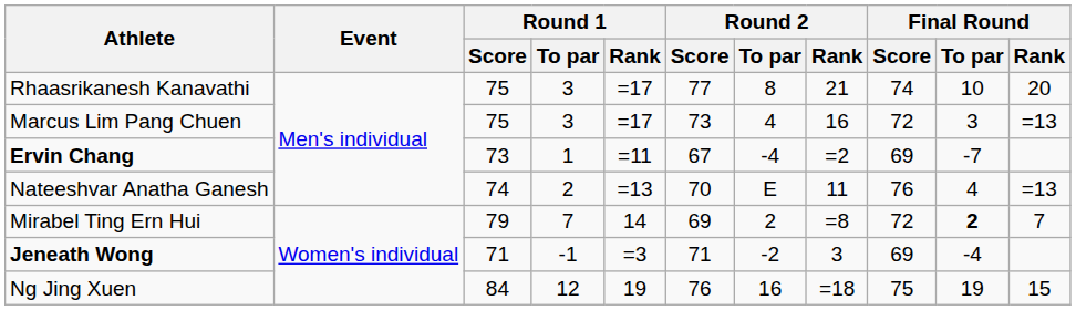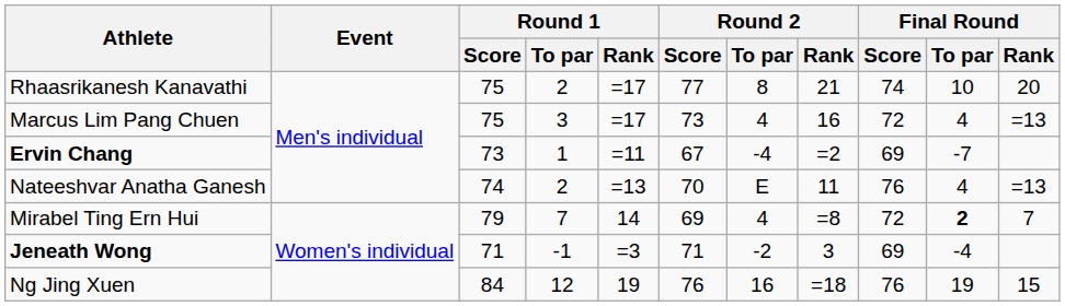 <table class="wikitable" style="font-size: 90%">
 <tr>
 <th rowspan="2">Athlete</th>
 <th rowspan="2">Event</th>
 <th colspan="3">Round 1</th>
 <th colspan="3">Round 2</th>
 <th colspan="3">Final Round</th>
 </tr>
 <tr>
 <th>Score</th>
 <th>To par</th>
 <th>Rank</th>
 <th>Score</th>
 <th>To par</th>
 <th>Rank</th>
 <th>Score</th>
 <th>To par</th>
 <th>Rank</th>
 </tr>
 <tr align="center">
 <td align="left">Rhaasrikanesh Kanavathi</td>
 <td align="left" rowspan="4"><a href='#'>Men's individual</a></td>
 <td>75</td>
-<td>3</td>
+<td>2</td>
 <td>=17</td>
 <td>77</td>
 <td>8</td>
 <td>21</td>
 <td>74</td>
 <td>10</td>
 <td>20</td>
 </tr>
 <tr align="center">
 <td align="left">Marcus Lim Pang Chuen</td>
 <td>75</td>
 <td>3</td>
 <td>=17</td>
 <td>73</td>
 <td>4</td>
 <td>16</td>
 <td>72</td>
-<td>3</td>
+<td>4</td>
 <td>=13</td>
 </tr>
 <tr align="center">
 <td align="left"><strong>Ervin Chang</strong></td>
 <td>73</td>
 <td>1</td>
 <td>=11</td>
 <td>67</td>
 <td>-4</td>
 <td>=2</td>
 <td>69</td>
 <td>-7</td>
 <td></td>
 </tr>
 <tr align="center">
 <td align="left">Nateeshvar Anatha Ganesh</td>
 <td>74</td>
 <td>2</td>
 <td>=13</td>
 <td>70</td>
 <td>E</td>
 <td>11</td>
 <td>76</td>
 <td>4</td>
 <td>=13</td>
 </tr>
 <tr align="center">
 <td align="left">Mirabel Ting Ern Hui</td>
 <td align="left" rowspan="3"><a href='#'>Women's individual</a></td>
 <td>79</td>
 <td>7</td>
 <td>14</td>
 <td>69</td>
-<td>2</td>
+<td>4</td>
 <td>=8</td>
 <td>72</td>
 <td><strong>2</strong></td>
 <td>7</td>
 </tr>
 <tr align="center">
 <td align="left"><strong>Jeneath Wong</strong></td>
 <td>71</td>
 <td>-1</td>
 <td>=3</td>
 <td>71</td>
 <td>-2</td>
 <td>3</td>
 <td>69</td>
 <td>-4</td>
 <td></td>
 </tr>
 <tr align="center">
 <td align="left">Ng Jing Xuen</td>
 <td>84</td>
 <td>12</td>
 <td>19</td>
 <td>76</td>
 <td>16</td>
 <td>=18</td>
-<td>75</td>
+<td>76</td>
 <td>19</td>
 <td>15</td>
 </tr>
 </table>
